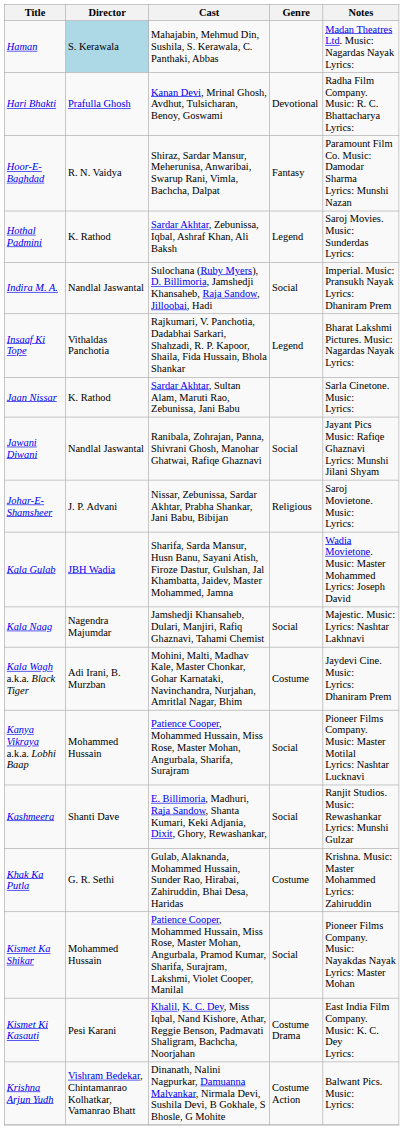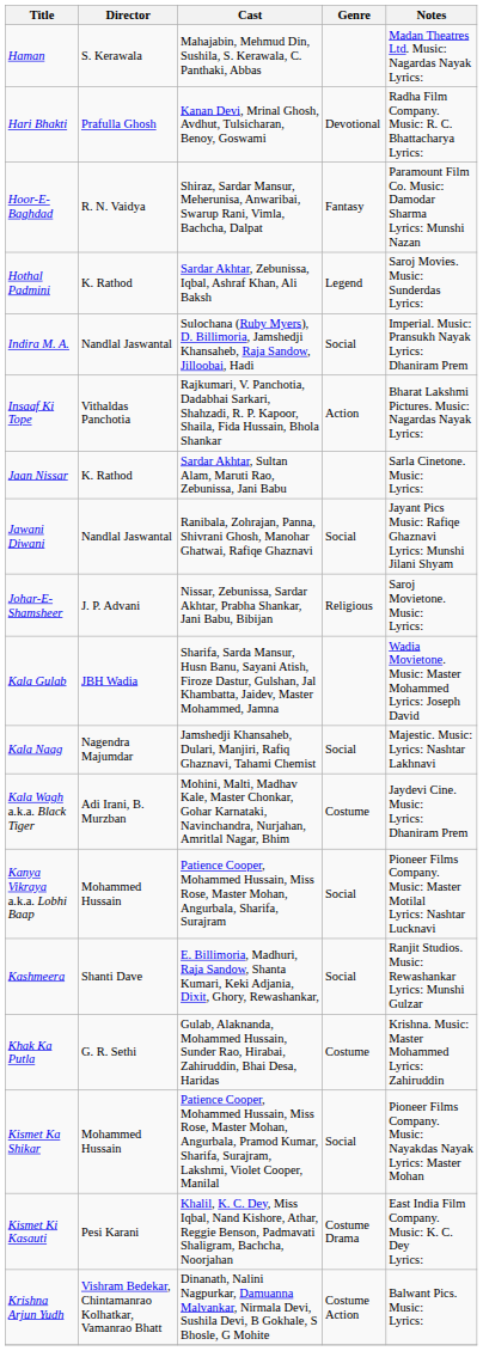 <table class="wikitable">
 <tr>
 <th>Title</th>
 <th>Director</th>
 <th>Cast</th>
 <th>Genre</th>
 <th>Notes</th>
 </tr>
 <tr>
 <td><em><a href='#'>Haman</a></em></td>
-<td style="background: lightblue;">S. Kerawala</td>
+<td>S. Kerawala</td>
 <td>Mahajabin, Mehmud Din, Sushila, S. Kerawala, C. Panthaki, Abbas</td>
 <td></td>
 <td><a href='#'>Madan Theatres Ltd</a>. Music: Nagardas Nayak<br>Lyrics:</td>
 </tr>
 <tr>
 <td><em><a href='#'>Hari Bhakti</a></em></td>
 <td><a href='#'>Prafulla Ghosh</a></td>
 <td><a href='#'>Kanan Devi</a>, Mrinal Ghosh,  Avdhut, Tulsicharan,  Benoy, Goswami</td>
 <td>Devotional</td>
 <td>Radha Film Company. Music: R. C. Bhattacharya<br>Lyrics:</td>
 </tr>
 <tr>
 <td><em><a href='#'>Hoor-E-Baghdad</a></em></td>
 <td>R. N. Vaidya</td>
 <td>Shiraz, Sardar Mansur, Meherunisa, Anwaribai,  Swarup Rani, Vimla, Bachcha, Dalpat</td>
 <td>Fantasy</td>
 <td>Paramount Film Co.  Music: Damodar Sharma<br>Lyrics: Munshi Nazan</td>
 </tr>
 <tr>
 <td><em><a href='#'>Hothal Padmini</a></em></td>
 <td>K. Rathod</td>
 <td><a href='#'>Sardar Akhtar</a>, Zebunissa, Iqbal, Ashraf Khan, Ali Baksh</td>
 <td>Legend</td>
 <td>Saroj Movies. Music: Sunderdas<br>Lyrics:</td>
 </tr>
 <tr>
 <td><em><a href='#'>Indira M. A.</a></em></td>
 <td>Nandlal Jaswantal</td>
 <td>Sulochana (<a href='#'>Ruby Myers</a>), <a href='#'>D. Billimoria</a>, Jamshedji Khansaheb, <a href='#'>Raja Sandow</a>, <a href='#'>Jilloobai</a>, Hadi</td>
 <td>Social</td>
 <td>Imperial. Music: Pransukh Nayak<br>Lyrics: Dhaniram Prem</td>
 </tr>
 <tr>
 <td><em><a href='#'>Insaaf Ki Tope</a></em></td>
 <td>Vithaldas Panchotia</td>
 <td>Rajkumari,  V. Panchotia, Dadabhai Sarkari, Shahzadi,  R. P. Kapoor, Shaila, Fida Hussain, Bhola Shankar</td>
-<td>Legend</td>
+<td>Action</td>
 <td>Bharat Lakshmi Pictures.  Music: Nagardas Nayak <br>Lyrics:</td>
 </tr>
 <tr>
 <td><em><a href='#'>Jaan Nissar</a></em></td>
 <td>K. Rathod</td>
 <td><a href='#'>Sardar Akhtar</a>, Sultan Alam,  Maruti Rao, Zebunissa, Jani Babu</td>
 <td></td>
 <td>Sarla Cinetone.  Music: <br>Lyrics:</td>
 </tr>
 <tr>
 <td><em><a href='#'>Jawani Diwani</a></em></td>
 <td>Nandlal Jaswantal</td>
 <td>Ranibala, Zohrajan, Panna, Shivrani Ghosh,  Manohar Ghatwai, Rafiqe Ghaznavi</td>
 <td>Social</td>
 <td>Jayant Pics Music: Rafiqe Ghaznavi<br>Lyrics: Munshi Jilani Shyam</td>
 </tr>
 <tr>
 <td><em><a href='#'>Johar-E-Shamsheer</a></em></td>
 <td>J. P. Advani</td>
 <td>Nissar, Zebunissa, Sardar Akhtar, Prabha Shankar, Jani Babu, Bibijan</td>
 <td>Religious</td>
 <td>Saroj Movietone.  Music: <br>Lyrics:</td>
 </tr>
 <tr>
 <td><em><a href='#'>Kala Gulab</a></em></td>
 <td><a href='#'>JBH Wadia</a></td>
 <td>Sharifa, Sarda Mansur,  Husn Banu, Sayani Atish, Firoze Dastur, Gulshan, Jal Khambatta, Jaidev, Master Mohammed, Jamna</td>
 <td></td>
 <td><a href='#'>Wadia Movietone</a>.  Music: Master Mohammed<br>Lyrics: Joseph David</td>
 </tr>
 <tr>
 <td><em><a href='#'>Kala Naag</a></em></td>
 <td>Nagendra Majumdar</td>
 <td>Jamshedji Khansaheb, Dulari, Manjiri, Rafiq Ghaznavi, Tahami Chemist</td>
 <td>Social</td>
 <td>Majestic. Music: <br>Lyrics: Nashtar Lakhnavi</td>
 </tr>
 <tr>
 <td><em><a href='#'>Kala Wagh</a></em> a.k.a. <em>Black Tiger</em></td>
 <td>Adi Irani, B. Murzban</td>
 <td>Mohini, Malti, Madhav Kale, Master Chonkar, Gohar Karnataki, Navinchandra, Nurjahan, Amritlal Nagar, Bhim</td>
 <td>Costume</td>
 <td>Jaydevi Cine. Music: <br>Lyrics: Dhaniram Prem</td>
 </tr>
 <tr>
 <td><em><a href='#'>Kanya Vikraya</a></em> a.k.a. <em>Lobhi Baap</em></td>
 <td>Mohammed Hussain</td>
 <td><a href='#'>Patience Cooper</a>, Mohammed Hussain, Miss Rose, Master Mohan, Angurbala, Sharifa, Surajram</td>
 <td>Social</td>
 <td>Pioneer Films Company. Music: Master Motilal<br>Lyrics: Nashtar Lucknavi</td>
 </tr>
 <tr>
 <td><em><a href='#'>Kashmeera</a></em></td>
 <td>Shanti Dave</td>
 <td><a href='#'>E. Billimoria</a>, Madhuri, <a href='#'>Raja Sandow</a>, Shanta Kumari,  Keki Adjania, <a href='#'>Dixit</a>, Ghory, Rewashankar,</td>
 <td>Social</td>
 <td>Ranjit Studios.  Music: Rewashankar<br>Lyrics: Munshi Gulzar</td>
 </tr>
 <tr>
 <td><em><a href='#'>Khak Ka Putla</a></em></td>
 <td>G. R. Sethi</td>
 <td>Gulab, Alaknanda, Mohammed Hussain, Sunder Rao, Hirabai, Zahiruddin,  Bhai Desa, Haridas</td>
 <td>Costume</td>
 <td>Krishna. Music: Master Mohammed<br>Lyrics: Zahiruddin</td>
 </tr>
 <tr>
 <td><em><a href='#'>Kismet Ka Shikar</a></em></td>
 <td>Mohammed Hussain</td>
 <td><a href='#'>Patience Cooper</a>, Mohammed Hussain, Miss Rose,  Master Mohan, Angurbala, Pramod Kumar, Sharifa, Surajram, Lakshmi, Violet Cooper, Manilal</td>
 <td>Social</td>
 <td>Pioneer Films Company. Music: Nayakdas Nayak<br>Lyrics: Master Mohan</td>
 </tr>
 <tr>
 <td><em><a href='#'>Kismet Ki Kasauti</a></em></td>
 <td>Pesi Karani</td>
 <td><a href='#'>Khalil</a>, <a href='#'>K. C. Dey</a>, Miss Iqbal, Nand Kishore, Athar, Reggie Benson, Padmavati Shaligram, Bachcha, Noorjahan</td>
 <td>Costume Drama</td>
 <td>East India Film Company.  Music: K. C. Dey<br>Lyrics:</td>
 </tr>
 <tr>
 <td><em><a href='#'>Krishna Arjun Yudh</a></em></td>
 <td><a href='#'>Vishram Bedekar</a>, Chintamanrao Kolhatkar, Vamanrao Bhatt</td>
 <td>Dinanath, Nalini Nagpurkar, <a href='#'>Damuanna Malvankar</a>,  Nirmala Devi, Sushila Devi, B Gokhale, S Bhosle, G Mohite</td>
 <td>Costume Action</td>
 <td>Balwant Pics. Music: <br>Lyrics:</td>
 </tr>
 <tr>
 </tr>
 </table>
